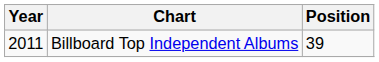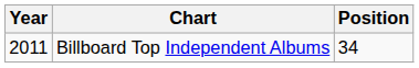 <table class="wikitable">
 <tr>
 <th>Year</th>
 <th>Chart</th>
 <th>Position</th>
 </tr>
 <tr>
 <td rowspan=2>2011</td>
 <td>Billboard Top <a href='#'>Independent Albums</a></td>
-<td>39</td>
+<td>34</td>
 </tr>
 <tr>
 </tr>
 </table>
